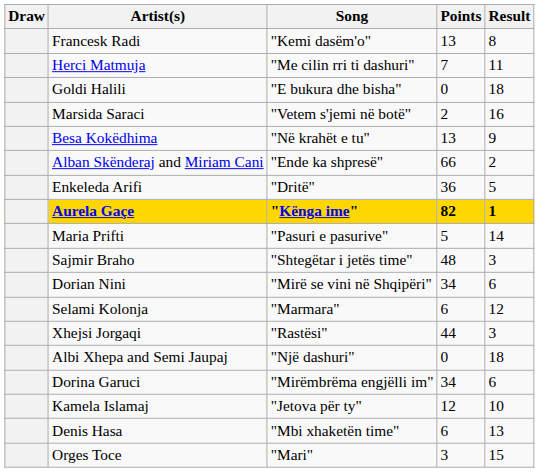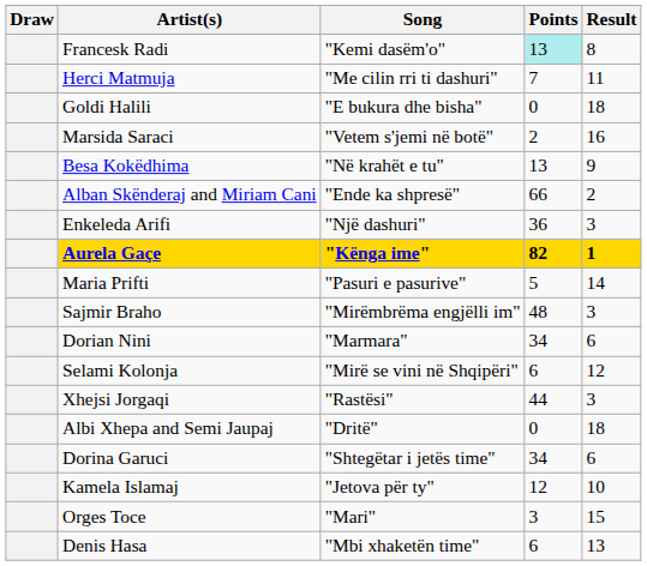 <table class="sortable wikitable" style="margin: 1em auto 1em auto;">
 <tr>
 </tr>
 <tr>
 <th>Draw</th>
 <th>Artist(s)</th>
 <th>Song</th>
 <th>Points</th>
 <th>Result</th>
 </tr>
 <tr>
 <th scope="row"></th>
 <td>Francesk Radi</td>
 <td>"Kemi dasëm'o"</td>
-<td>13</td>
+<td style="background: paleturquoise;">13</td>
 <td>8</td>
 </tr>
 <tr>
 <th scope="row"></th>
 <td><a href='#'>Herci Matmuja</a></td>
 <td>"Me cilin rri ti dashuri"</td>
 <td>7</td>
 <td>11</td>
 </tr>
 <tr>
 <th scope="row"></th>
 <td>Goldi Halili</td>
 <td>"E bukura dhe bisha"</td>
 <td>0</td>
 <td>18</td>
 </tr>
 <tr>
 <th scope="row"></th>
 <td>Marsida Saraci</td>
 <td>"Vetem s'jemi në botë"</td>
 <td>2</td>
 <td>16</td>
 </tr>
 <tr>
 <th scope="row"></th>
 <td><a href='#'>Besa Kokëdhima</a></td>
 <td>"Në krahët e tu"</td>
 <td>13</td>
 <td>9</td>
 </tr>
 <tr>
 <th scope="row"></th>
 <td><a href='#'>Alban Skënderaj</a> and <a href='#'>Miriam Cani</a></td>
 <td>"Ende ka shpresë"</td>
 <td>66</td>
 <td>2</td>
 </tr>
 <tr>
 <th scope="row"></th>
 <td>Enkeleda Arifi</td>
-<td>"Dritë"</td>
+<td>"Një dashuri"</td>
 <td>36</td>
-<td>5</td>
+<td>3</td>
 </tr>
 <tr style="font-weight:bold; background:gold;">
 <th scope="row"></th>
 <td><a href='#'>Aurela Gaçe</a></td>
 <td>"<a href='#'>Kënga ime</a>"</td>
 <td>82</td>
 <td>1</td>
 </tr>
 <tr>
 <th scope="row"></th>
 <td>Maria Prifti</td>
 <td>"Pasuri e pasurive"</td>
 <td>5</td>
 <td>14</td>
 </tr>
 <tr>
 <th scope="row"></th>
 <td>Sajmir Braho</td>
-<td>"Shtegëtar i jetës time"</td>
+<td>"Mirëmbrëma engjëlli im"</td>
 <td>48</td>
 <td>3</td>
 </tr>
 <tr>
 <th scope="row"></th>
 <td>Dorian Nini</td>
-<td>"Mirë se vini në Shqipëri"</td>
+<td>"Marmara"</td>
 <td>34</td>
 <td>6</td>
 </tr>
 <tr>
 <th scope="row"></th>
 <td>Selami Kolonja</td>
-<td>"Marmara"</td>
+<td>"Mirë se vini në Shqipëri"</td>
 <td>6</td>
 <td>12</td>
 </tr>
 <tr>
 <th scope="row"></th>
 <td>Xhejsi Jorgaqi</td>
 <td>"Rastësi"</td>
 <td>44</td>
 <td>3</td>
 </tr>
 <tr>
 <th scope="row"></th>
 <td>Albi Xhepa and Semi Jaupaj</td>
-<td>"Një dashuri"</td>
+<td>"Dritë"</td>
 <td>0</td>
 <td>18</td>
 </tr>
 <tr>
 <th scope="row"></th>
 <td>Dorina Garuci</td>
-<td>"Mirëmbrëma engjëlli im"</td>
+<td>"Shtegëtar i jetës time"</td>
 <td>34</td>
 <td>6</td>
 </tr>
 <tr>
 <th scope="row"></th>
 <td>Kamela Islamaj</td>
 <td>"Jetova për ty"</td>
 <td>12</td>
 <td>10</td>
 </tr>
 <tr>
 <th scope="row"></th>
+<td>Orges Toce</td>
+<td>"Mari"</td>
+<td>3</td>
+<td>15</td>
+</tr>
+<tr>
+<th scope="row"></th>
 <td>Denis Hasa</td>
 <td>"Mbi xhaketën time"</td>
 <td>6</td>
 <td>13</td>
 </tr>
-<tr>
-<th scope="row"></th>
-<td>Orges Toce</td>
-<td>"Mari"</td>
-<td>3</td>
-<td>15</td>
-</tr>
 </table>
